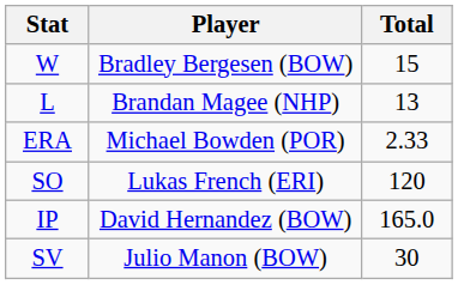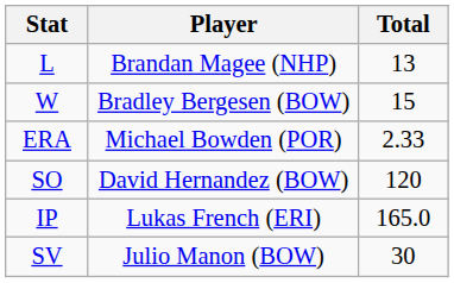 <table class="wikitable" width="33%" style="text-align:center;">
 <tr>
 <th width="5%">Stat</th>
 <th width="30%">Player</th>
 <th width="5%">Total</th>
 </tr>
 <tr>
+<td><a href='#'>L</a></td>
+<td><a href='#'>Brandan Magee</a> (<a href='#'>NHP</a>)</td>
+<td>13</td>
+</tr>
+<tr>
 <td><a href='#'>W</a></td>
 <td><a href='#'>Bradley Bergesen</a> (<a href='#'>BOW</a>)</td>
 <td>15</td>
-</tr>
-<tr>
-<td><a href='#'>L</a></td>
-<td><a href='#'>Brandan Magee</a> (<a href='#'>NHP</a>)</td>
-<td>13</td>
 </tr>
 <tr>
 <td><a href='#'>ERA</a></td>
 <td><a href='#'>Michael Bowden</a> (<a href='#'>POR</a>)</td>
 <td>2.33</td>
 </tr>
 <tr>
 <td><a href='#'>SO</a></td>
-<td><a href='#'>Lukas French</a> (<a href='#'>ERI</a>)</td>
+<td><a href='#'>David Hernandez</a> (<a href='#'>BOW</a>)</td>
 <td>120</td>
 </tr>
 <tr>
 <td><a href='#'>IP</a></td>
-<td><a href='#'>David Hernandez</a> (<a href='#'>BOW</a>)</td>
+<td><a href='#'>Lukas French</a> (<a href='#'>ERI</a>)</td>
 <td>165.0</td>
 </tr>
 <tr>
 <td><a href='#'>SV</a></td>
 <td><a href='#'>Julio Manon</a> (<a href='#'>BOW</a>)</td>
 <td>30</td>
 </tr>
 </table>
